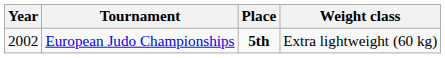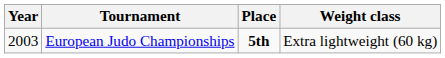 <table class=wikitable>
 <tr>
 <th>Year</th>
 <th>Tournament</th>
 <th>Place</th>
 <th>Weight class</th>
 </tr>
 <tr>
-<td>2002</td>
+<td>2003</td>
 <td><a href='#'>European Judo Championships</a></td>
 <td align="center"><strong>5th</strong></td>
 <td>Extra lightweight (60 kg)</td>
 </tr>
 </table>
